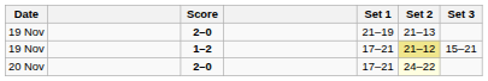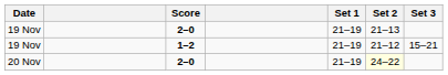 <table class="wikitable" style="text-align: center; font-size:90% ">
 <tr>
 <th width="50">Date</th>
 <th align="right" width="190"></th>
 <th width="50">Score</th>
 <th align="left" width="190"></th>
 <th width="50">Set 1</th>
 <th width="50">Set 2</th>
 <th width="50">Set 3</th>
 </tr>
 <tr>
 <td>19 Nov</td>
 <td align=right><strong></strong></td>
 <td align=center><strong>2–0</strong></td>
 <td align=left></td>
 <td>21–19</td>
 <td>21–13</td>
 <td></td>
 </tr>
 <tr>
 <td>19 Nov</td>
 <td align=right></td>
 <td align=center><strong>1–2</strong></td>
 <td align=left><strong></strong></td>
-<td>17–21</td>
-<td style="background: khaki;">21–12</td>
+<td>21–19</td>
+<td>21–12</td>
 <td>15–21</td>
 </tr>
 <tr>
 <td>20 Nov</td>
 <td align=right><strong></strong></td>
 <td align=center><strong>2–0</strong></td>
 <td align=left></td>
-<td>17–21</td>
+<td>21–19</td>
 <td style="background: lightyellow;">24–22</td>
 <td></td>
 </tr>
 </table>
